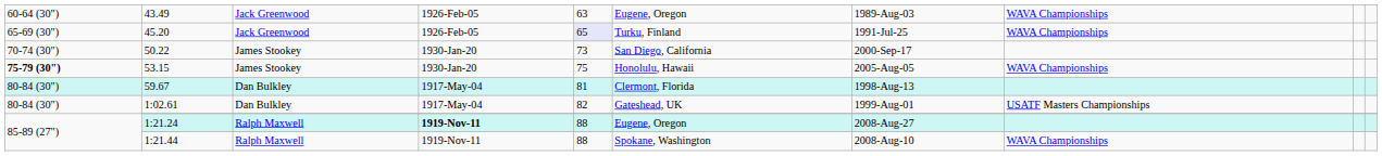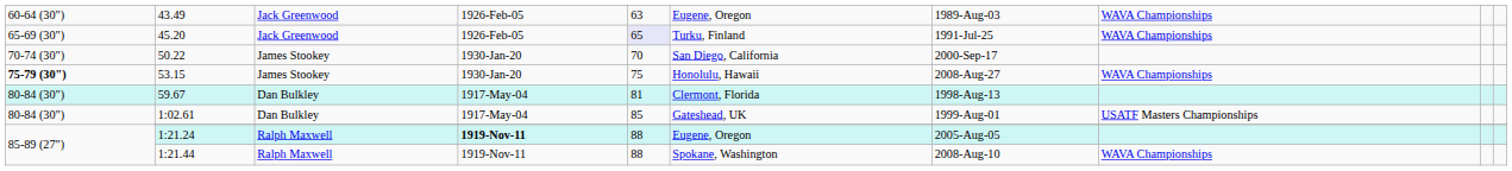 <table class="wikitable" style="font-size:95%; width: 95%">
 <tr>
 <td>60-64 (30")</td>
 <td>43.49</td>
 <td><a href='#'>Jack Greenwood</a></td>
 <td>1926-Feb-05</td>
 <td>63</td>
 <td><a href='#'>Eugene</a>, Oregon</td>
 <td>1989-Aug-03</td>
 <td><a href='#'>WAVA Championships</a></td>
 <td></td>
 <td></td>
 </tr>
 <tr>
 <td>65-69 (30")</td>
 <td>45.20</td>
 <td><a href='#'>Jack Greenwood</a></td>
 <td>1926-Feb-05</td>
 <td style="background: lavender;">65</td>
 <td><a href='#'>Turku</a>, Finland</td>
 <td>1991-Jul-25</td>
 <td><a href='#'>WAVA Championships</a></td>
 <td></td>
 <td></td>
 </tr>
 <tr>
 <td>70-74 (30")</td>
 <td>50.22</td>
 <td>James Stookey</td>
 <td>1930-Jan-20</td>
-<td>73</td>
+<td>70</td>
 <td><a href='#'>San Diego</a>, California</td>
 <td>2000-Sep-17</td>
 <td></td>
 <td></td>
 <td></td>
 </tr>
 <tr>
 <td><strong>75-79 (30")</strong></td>
 <td>53.15</td>
 <td>James Stookey</td>
 <td>1930-Jan-20</td>
 <td>75</td>
 <td><a href='#'>Honolulu</a>, Hawaii</td>
-<td>2005-Aug-05</td>
+<td>2008-Aug-27</td>
 <td><a href='#'>WAVA Championships</a></td>
 <td></td>
 <td></td>
 </tr>
 <tr style="background:#cef6f5;">
 <td>80-84 (30")</td>
 <td>59.67</td>
 <td>Dan Bulkley</td>
 <td>1917-May-04</td>
 <td>81</td>
 <td><a href='#'>Clermont</a>, Florida</td>
 <td>1998-Aug-13</td>
 <td></td>
 <td></td>
 <td></td>
 </tr>
 <tr>
 <td>80-84 (30")</td>
 <td>1:02.61</td>
 <td>Dan Bulkley</td>
 <td>1917-May-04</td>
-<td>82</td>
+<td>85</td>
 <td><a href='#'>Gateshead</a>, UK</td>
 <td>1999-Aug-01</td>
 <td><a href='#'>USATF</a> Masters Championships</td>
 <td></td>
 <td></td>
 </tr>
 <tr>
 <td rowspan=3>85-89 (27")</td>
 </tr>
 <tr style="background:#cef6f5;">
 <td>1:21.24</td>
 <td><a href='#'>Ralph Maxwell</a></td>
 <td><strong>1919-Nov-11</strong></td>
 <td>88</td>
 <td><a href='#'>Eugene</a>, Oregon</td>
-<td>2008-Aug-27</td>
+<td>2005-Aug-05</td>
 <td></td>
 <td></td>
 <td></td>
 </tr>
 <tr>
 <td>1:21.44</td>
 <td><a href='#'>Ralph Maxwell</a></td>
 <td>1919-Nov-11</td>
 <td>88</td>
 <td><a href='#'>Spokane</a>, Washington</td>
 <td>2008-Aug-10</td>
 <td><a href='#'>WAVA Championships</a></td>
 <td></td>
 <td></td>
 </tr>
 </table>
